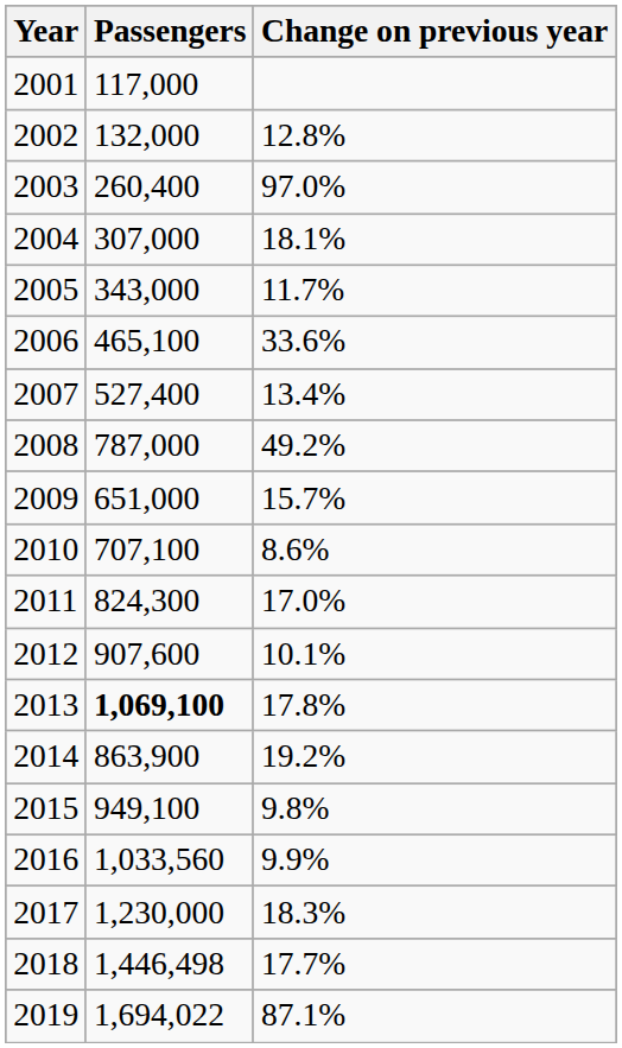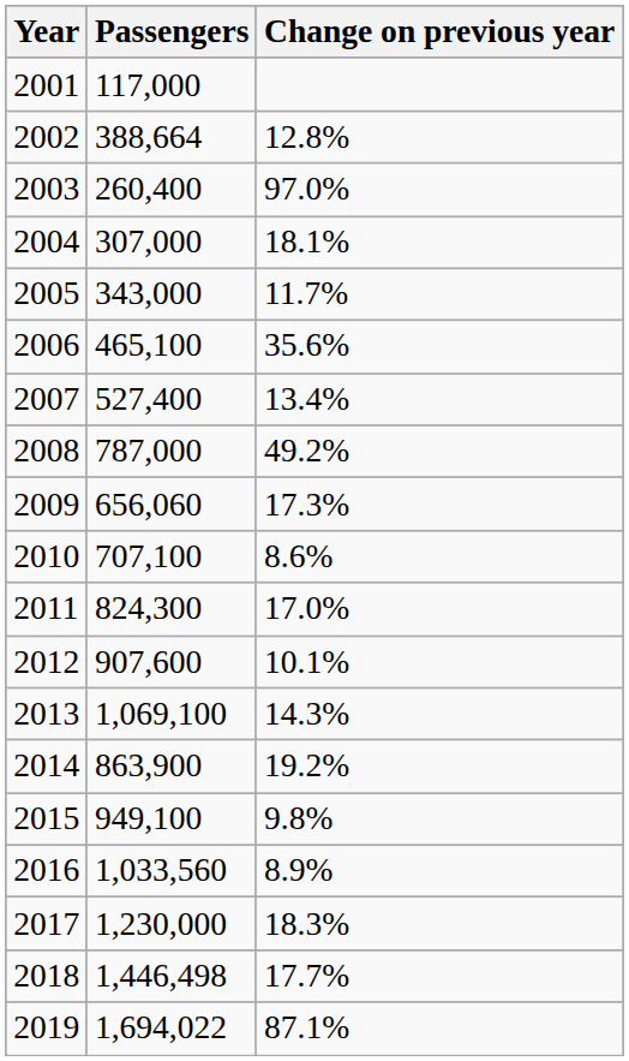 <table class="wikitable">
 <tr>
 <th>Year</th>
 <th>Passengers</th>
 <th>Change on previous year</th>
 </tr>
 <tr>
 <td>2001</td>
 <td>117,000</td>
 <td></td>
 </tr>
 <tr>
 <td>2002</td>
-<td>132,000</td>
+<td>388,664</td>
 <td> 12.8%</td>
 </tr>
 <tr>
 <td>2003</td>
 <td>260,400</td>
 <td> 97.0%</td>
 </tr>
 <tr>
 <td>2004</td>
 <td>307,000</td>
 <td> 18.1%</td>
 </tr>
 <tr>
 <td>2005</td>
 <td>343,000</td>
 <td> 11.7%</td>
 </tr>
 <tr>
 <td>2006</td>
 <td>465,100</td>
-<td> 33.6%</td>
+<td> 35.6%</td>
 </tr>
 <tr>
 <td>2007</td>
 <td>527,400</td>
 <td> 13.4%</td>
 </tr>
 <tr>
 <td>2008</td>
 <td>787,000</td>
 <td> 49.2%</td>
 </tr>
 <tr>
 <td>2009</td>
-<td>651,000</td>
-<td> 15.7%</td>
+<td>656,060</td>
+<td> 17.3%</td>
 </tr>
 <tr>
 <td>2010</td>
 <td>707,100</td>
 <td> 8.6%</td>
 </tr>
 <tr>
 <td>2011</td>
 <td>824,300</td>
 <td> 17.0%</td>
 </tr>
 <tr>
 <td>2012</td>
 <td>907,600</td>
 <td> 10.1%</td>
 </tr>
 <tr>
 <td>2013</td>
-<td><strong>1,069,100</strong></td>
-<td> 17.8%</td>
+<td>1,069,100</td>
+<td> 14.3%</td>
 </tr>
 <tr>
 <td>2014</td>
 <td>863,900</td>
 <td> 19.2%</td>
 </tr>
 <tr>
 <td>2015</td>
 <td>949,100</td>
 <td> 9.8%</td>
 </tr>
 <tr>
 <td>2016</td>
 <td>1,033,560</td>
-<td> 9.9%</td>
+<td> 8.9%</td>
 </tr>
 <tr>
 <td>2017</td>
 <td>1,230,000</td>
 <td> 18.3%</td>
 </tr>
 <tr>
 <td>2018</td>
 <td>1,446,498</td>
 <td> 17.7%</td>
 </tr>
 <tr>
 <td>2019</td>
 <td>1,694,022</td>
 <td> 87.1%</td>
 </tr>
 </table>
